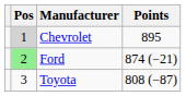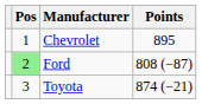 <table class="wikitable" style="font-size: 95%;">
 <tr>
 <th></th>
 <th>Pos</th>
 <th>Manufacturer</th>
 <th>Points</th>
 </tr>
 <tr>
 <td align="left"></td>
-<td style="background: lightgrey; text-align:center;">1</td>
+<td style="text-align:center;">1</td>
 <td><a href='#'>Chevrolet</a></td>
 <td style="text-align:center;">895</td>
 </tr>
 <tr>
 <td align="left"></td>
 <td style="background: lightgreen; text-align:center;">2</td>
 <td><a href='#'>Ford</a></td>
-<td style="text-align:center;">874 (−21)</td>
+<td style="text-align:center;">808 (−87)</td>
 </tr>
 <tr>
 <td align="left"></td>
 <td style="text-align:center;">3</td>
 <td><a href='#'>Toyota</a></td>
-<td style="text-align:center;">808 (−87)</td>
+<td style="text-align:center;">874 (−21)</td>
 </tr>
 </table>
